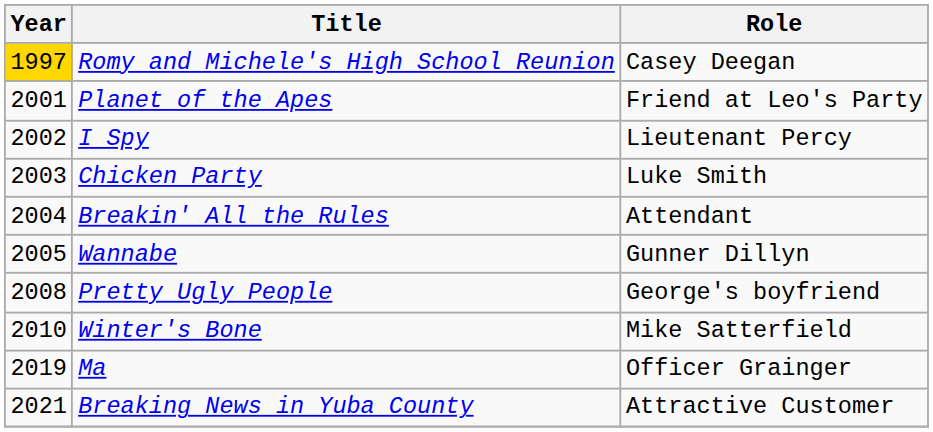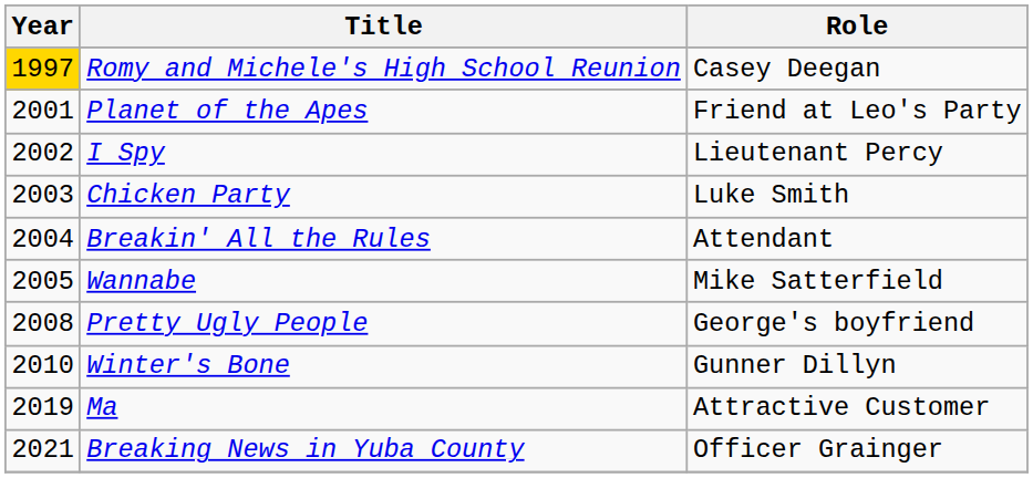 <table class="wikitable">
 <tr>
 <th>Year</th>
 <th>Title</th>
 <th>Role</th>
 </tr>
 <tr>
 <td style="background: gold;">1997</td>
 <td><em><a href='#'>Romy and Michele's High School Reunion</a></em></td>
 <td>Casey Deegan</td>
 </tr>
 <tr>
 <td>2001</td>
 <td><em><a href='#'>Planet of the Apes</a></em></td>
 <td>Friend at Leo's Party</td>
 </tr>
 <tr>
 <td>2002</td>
 <td><em><a href='#'>I Spy</a></em></td>
 <td>Lieutenant Percy</td>
 </tr>
 <tr>
 <td>2003</td>
 <td><em><a href='#'>Chicken Party</a></em></td>
 <td>Luke Smith</td>
 </tr>
 <tr>
 <td>2004</td>
 <td><em><a href='#'>Breakin' All the Rules</a></em></td>
 <td>Attendant</td>
 </tr>
 <tr>
 <td>2005</td>
 <td><em><a href='#'>Wannabe</a></em></td>
-<td>Gunner Dillyn</td>
+<td>Mike Satterfield</td>
 </tr>
 <tr>
 <td>2008</td>
 <td><em><a href='#'>Pretty Ugly People</a></em></td>
 <td>George's boyfriend</td>
 </tr>
 <tr>
 <td>2010</td>
 <td><em><a href='#'>Winter's Bone</a></em></td>
-<td>Mike Satterfield</td>
+<td>Gunner Dillyn</td>
 </tr>
 <tr>
 <td>2019</td>
 <td><em><a href='#'>Ma</a></em></td>
-<td>Officer Grainger</td>
+<td>Attractive Customer</td>
 </tr>
 <tr>
 <td>2021</td>
 <td><em><a href='#'>Breaking News in Yuba County</a></em></td>
-<td>Attractive Customer</td>
+<td>Officer Grainger</td>
 </tr>
 <tr>
 </tr>
 </table>
